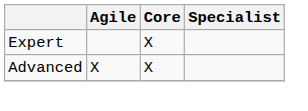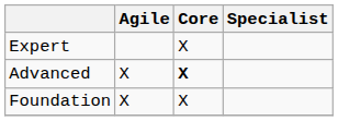 <table class="wikitable">
 <tr>
 <th></th>
 <th>Agile</th>
 <th>Core</th>
 <th>Specialist</th>
 </tr>
 <tr>
 <td>Expert</td>
 <td></td>
 <td>X</td>
 <td></td>
 </tr>
 <tr>
 <td>Advanced</td>
 <td>X</td>
+<td><strong>X</strong></td>
+<td></td>
+</tr>
+<tr>
+<td>Foundation</td>
+<td>X</td>
 <td>X</td>
 <td></td>
 </tr>
 <tr>
 </tr>
 </table>
